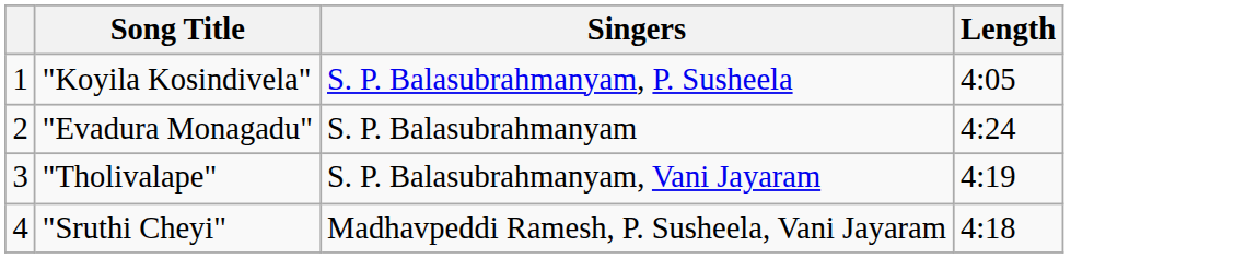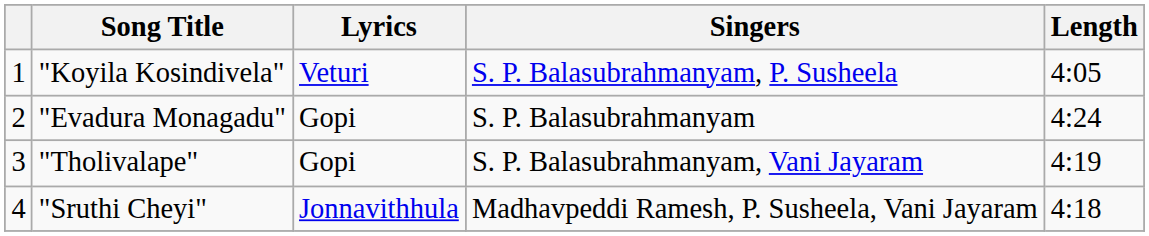 <table class="wikitable">
 <tr>
 <th scope="col"></th>
 <th scope="col">Song Title</th>
+<th scope="col">Lyrics</th>
 <th scope="col">Singers</th>
 <th scope="col">Length</th>
 </tr>
 <tr>
 <td>1</td>
 <td>"Koyila Kosindivela"</td>
+<td><a href='#'>Veturi</a></td>
 <td><a href='#'>S. P. Balasubrahmanyam</a>, <a href='#'>P. Susheela</a></td>
 <td>4:05</td>
 </tr>
 <tr>
 <td>2</td>
 <td>"Evadura Monagadu"</td>
+<td>Gopi</td>
 <td>S. P. Balasubrahmanyam</td>
 <td>4:24</td>
 </tr>
 <tr>
 <td>3</td>
 <td>"Tholivalape"</td>
+<td>Gopi</td>
 <td>S. P. Balasubrahmanyam, <a href='#'>Vani Jayaram</a></td>
 <td>4:19</td>
 </tr>
 <tr>
 <td>4</td>
 <td>"Sruthi Cheyi"</td>
+<td><a href='#'>Jonnavithhula</a></td>
 <td>Madhavpeddi Ramesh, P. Susheela, Vani Jayaram</td>
 <td>4:18</td>
 </tr>
 </table>
